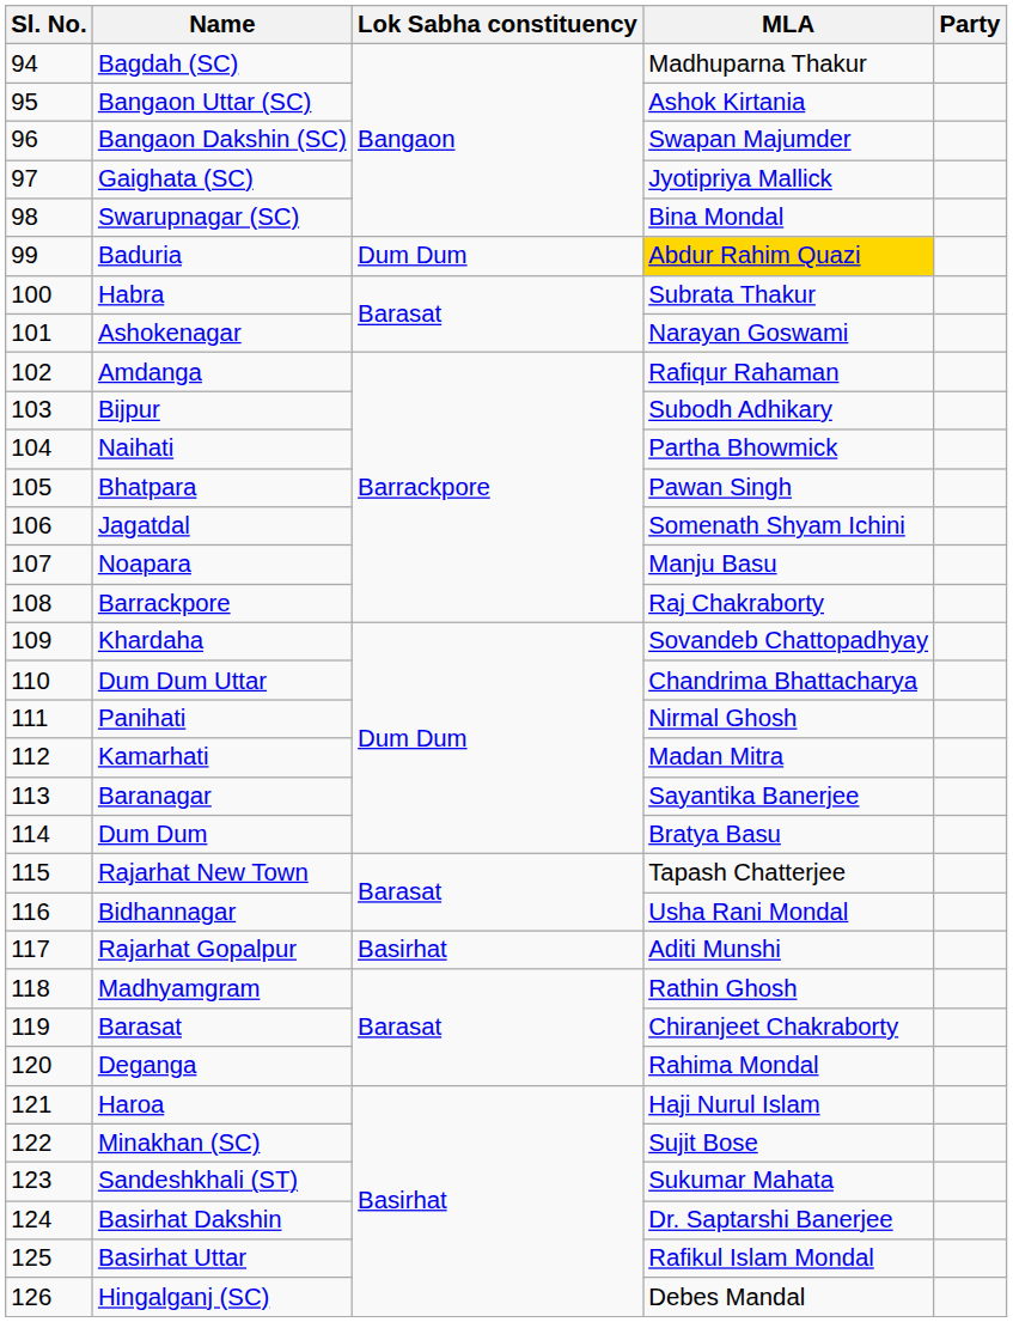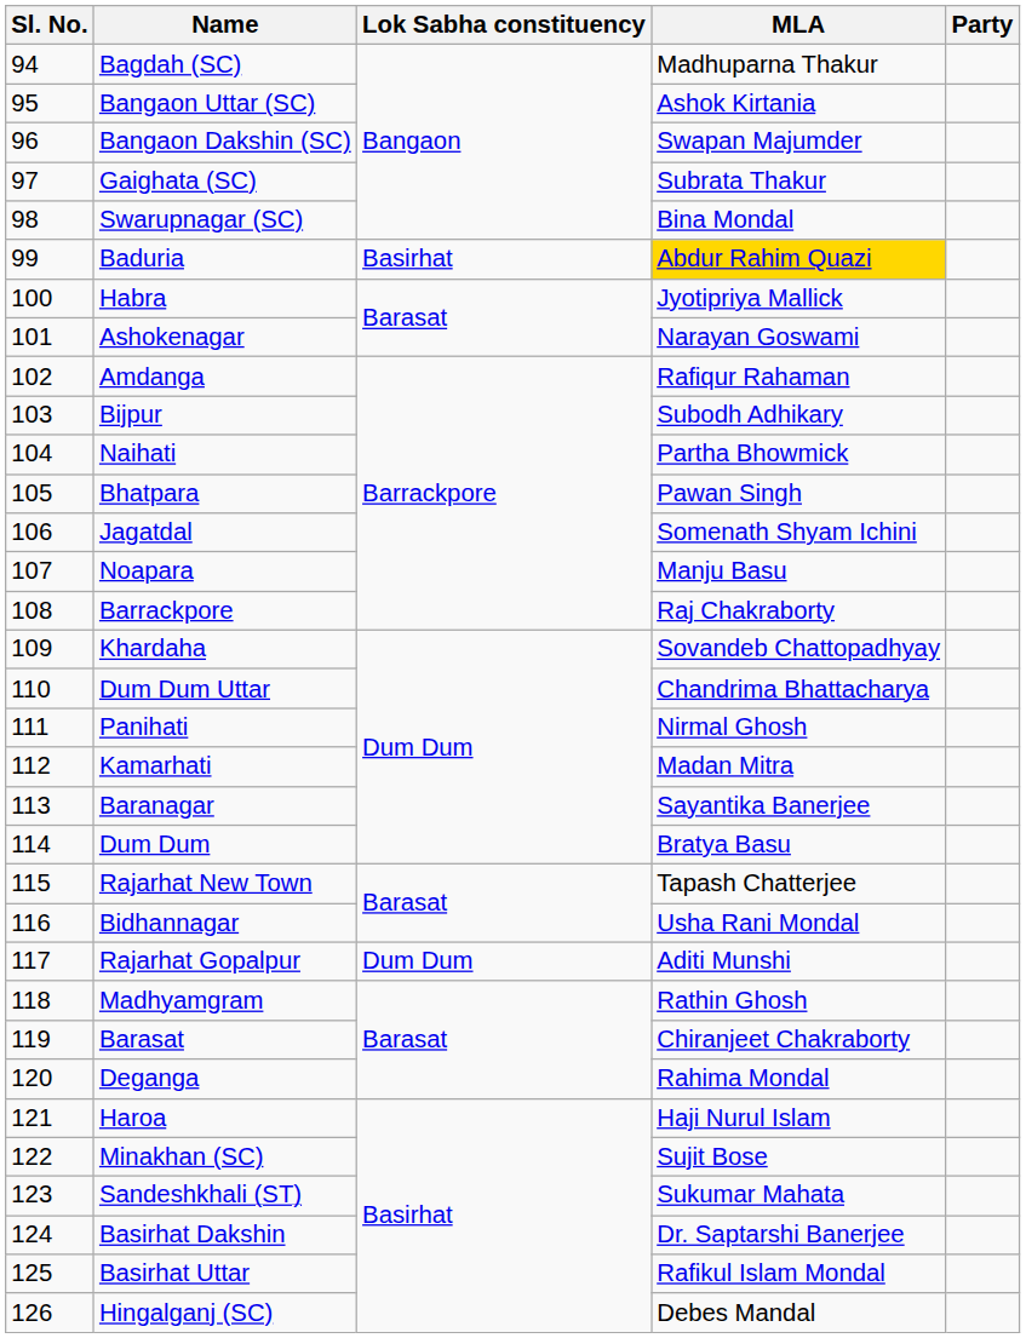 <table class="wikitable">
 <tr>
 <th>Sl. No.</th>
 <th>Name</th>
 <th>Lok Sabha constituency</th>
 <th>MLA</th>
 <th colspan="2">Party</th>
 </tr>
 <tr>
 <td>94</td>
 <td><a href='#'>Bagdah (SC)</a></td>
 <td rowspan="5"><a href='#'>Bangaon</a></td>
 <td>Madhuparna Thakur</td>
 <td></td>
 </tr>
 <tr>
 <td>95</td>
 <td><a href='#'>Bangaon Uttar (SC)</a></td>
 <td><a href='#'>Ashok Kirtania</a></td>
 <td></td>
 </tr>
 <tr>
 <td>96</td>
 <td><a href='#'>Bangaon Dakshin (SC)</a></td>
 <td><a href='#'>Swapan Majumder</a></td>
 <td></td>
 </tr>
 <tr>
 <td>97</td>
 <td><a href='#'>Gaighata (SC)</a></td>
-<td><a href='#'>Jyotipriya Mallick</a></td>
+<td><a href='#'>Subrata Thakur</a></td>
 <td></td>
 </tr>
 <tr>
 <td>98</td>
 <td><a href='#'>Swarupnagar (SC)</a></td>
 <td><a href='#'>Bina Mondal</a></td>
 <td></td>
 </tr>
 <tr>
 <td>99</td>
 <td><a href='#'>Baduria</a></td>
-<td><a href='#'>Dum Dum</a></td>
+<td><a href='#'>Basirhat</a></td>
 <td style="background: gold;"><a href='#'>Abdur Rahim Quazi</a></td>
 <td></td>
 </tr>
 <tr>
 <td>100</td>
 <td><a href='#'>Habra</a></td>
 <td rowspan="2"><a href='#'>Barasat</a></td>
-<td><a href='#'>Subrata Thakur</a></td>
+<td><a href='#'>Jyotipriya Mallick</a></td>
 <td></td>
 </tr>
 <tr>
 <td>101</td>
 <td><a href='#'>Ashokenagar</a></td>
 <td><a href='#'>Narayan Goswami</a></td>
 <td></td>
 </tr>
 <tr>
 <td>102</td>
 <td><a href='#'>Amdanga</a></td>
 <td rowspan="7"><a href='#'>Barrackpore</a></td>
 <td><a href='#'>Rafiqur Rahaman</a></td>
 <td></td>
 </tr>
 <tr>
 <td>103</td>
 <td><a href='#'>Bijpur</a></td>
 <td><a href='#'>Subodh Adhikary</a></td>
 <td></td>
 </tr>
 <tr>
 <td>104</td>
 <td><a href='#'>Naihati</a></td>
 <td><a href='#'>Partha Bhowmick</a></td>
 <td></td>
 </tr>
 <tr>
 <td>105</td>
 <td><a href='#'>Bhatpara</a></td>
 <td><a href='#'>Pawan Singh</a></td>
 <td></td>
 </tr>
 <tr>
 <td>106</td>
 <td><a href='#'>Jagatdal</a></td>
 <td><a href='#'>Somenath Shyam Ichini</a></td>
 <td></td>
 </tr>
 <tr>
 <td>107</td>
 <td><a href='#'>Noapara</a></td>
 <td><a href='#'>Manju Basu</a></td>
 <td></td>
 </tr>
 <tr>
 <td>108</td>
 <td><a href='#'>Barrackpore</a></td>
 <td><a href='#'>Raj Chakraborty</a></td>
 <td></td>
 </tr>
 <tr>
 <td>109</td>
 <td><a href='#'>Khardaha</a></td>
 <td rowspan="6"><a href='#'>Dum Dum</a></td>
 <td><a href='#'>Sovandeb Chattopadhyay</a></td>
 <td></td>
 </tr>
 <tr>
 <td>110</td>
 <td><a href='#'>Dum Dum Uttar</a></td>
 <td><a href='#'>Chandrima Bhattacharya</a></td>
 <td></td>
 </tr>
 <tr>
 <td>111</td>
 <td><a href='#'>Panihati</a></td>
 <td><a href='#'>Nirmal Ghosh</a></td>
 <td></td>
 </tr>
 <tr>
 <td>112</td>
 <td><a href='#'>Kamarhati</a></td>
 <td><a href='#'>Madan Mitra</a></td>
 <td></td>
 </tr>
 <tr>
 <td>113</td>
 <td><a href='#'>Baranagar</a></td>
 <td><a href='#'>Sayantika Banerjee</a></td>
 <td></td>
 </tr>
 <tr>
 <td>114</td>
 <td><a href='#'>Dum Dum</a></td>
 <td><a href='#'>Bratya Basu</a></td>
 <td></td>
 </tr>
 <tr>
 <td>115</td>
 <td><a href='#'>Rajarhat New Town</a></td>
 <td rowspan="2"><a href='#'>Barasat</a></td>
 <td>Tapash Chatterjee</td>
 <td></td>
 </tr>
 <tr>
 <td>116</td>
 <td><a href='#'>Bidhannagar</a></td>
 <td><a href='#'>Usha Rani Mondal</a></td>
 <td></td>
 </tr>
 <tr>
 <td>117</td>
 <td><a href='#'>Rajarhat Gopalpur</a></td>
-<td><a href='#'>Basirhat</a></td>
+<td><a href='#'>Dum Dum</a></td>
 <td><a href='#'>Aditi Munshi</a></td>
 <td></td>
 </tr>
 <tr>
 <td>118</td>
 <td><a href='#'>Madhyamgram</a></td>
 <td rowspan="3"><a href='#'>Barasat</a></td>
 <td><a href='#'>Rathin Ghosh</a></td>
 <td></td>
 </tr>
 <tr>
 <td>119</td>
 <td><a href='#'>Barasat</a></td>
 <td><a href='#'>Chiranjeet Chakraborty</a></td>
 <td></td>
 </tr>
 <tr>
 <td>120</td>
 <td><a href='#'>Deganga</a></td>
 <td><a href='#'>Rahima Mondal</a></td>
 <td></td>
 </tr>
 <tr>
 <td>121</td>
 <td><a href='#'>Haroa</a></td>
 <td rowspan="6"><a href='#'>Basirhat</a></td>
 <td><a href='#'>Haji Nurul Islam</a></td>
 <td></td>
 </tr>
 <tr>
 <td>122</td>
 <td><a href='#'>Minakhan (SC)</a></td>
 <td><a href='#'>Sujit Bose</a></td>
 <td></td>
 </tr>
 <tr>
 <td>123</td>
 <td><a href='#'>Sandeshkhali (ST)</a></td>
 <td><a href='#'>Sukumar Mahata</a></td>
 <td></td>
 </tr>
 <tr>
 <td>124</td>
 <td><a href='#'>Basirhat Dakshin</a></td>
 <td><a href='#'>Dr. Saptarshi Banerjee</a></td>
 <td></td>
 </tr>
 <tr>
 <td>125</td>
 <td><a href='#'>Basirhat Uttar</a></td>
 <td><a href='#'>Rafikul Islam Mondal</a></td>
 <td></td>
 </tr>
 <tr>
 <td>126</td>
 <td><a href='#'>Hingalganj (SC)</a></td>
 <td>Debes Mandal</td>
 <td></td>
 </tr>
 </table>
